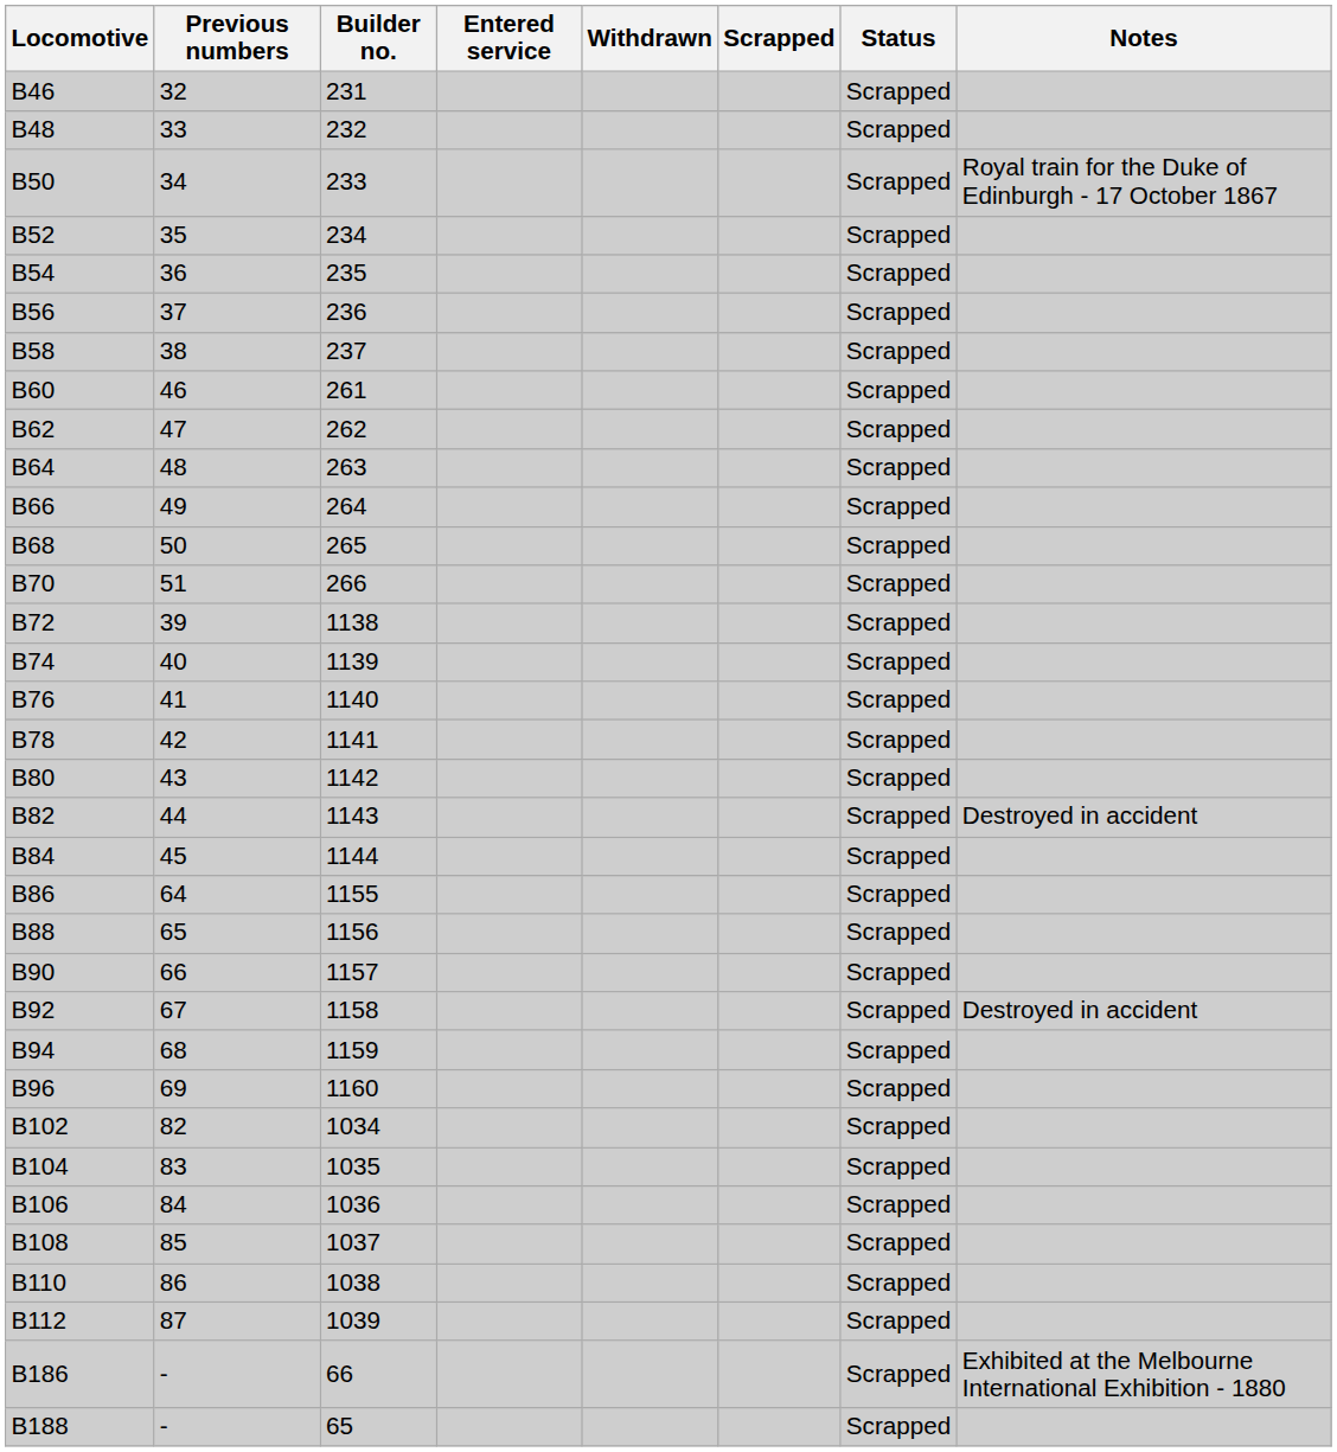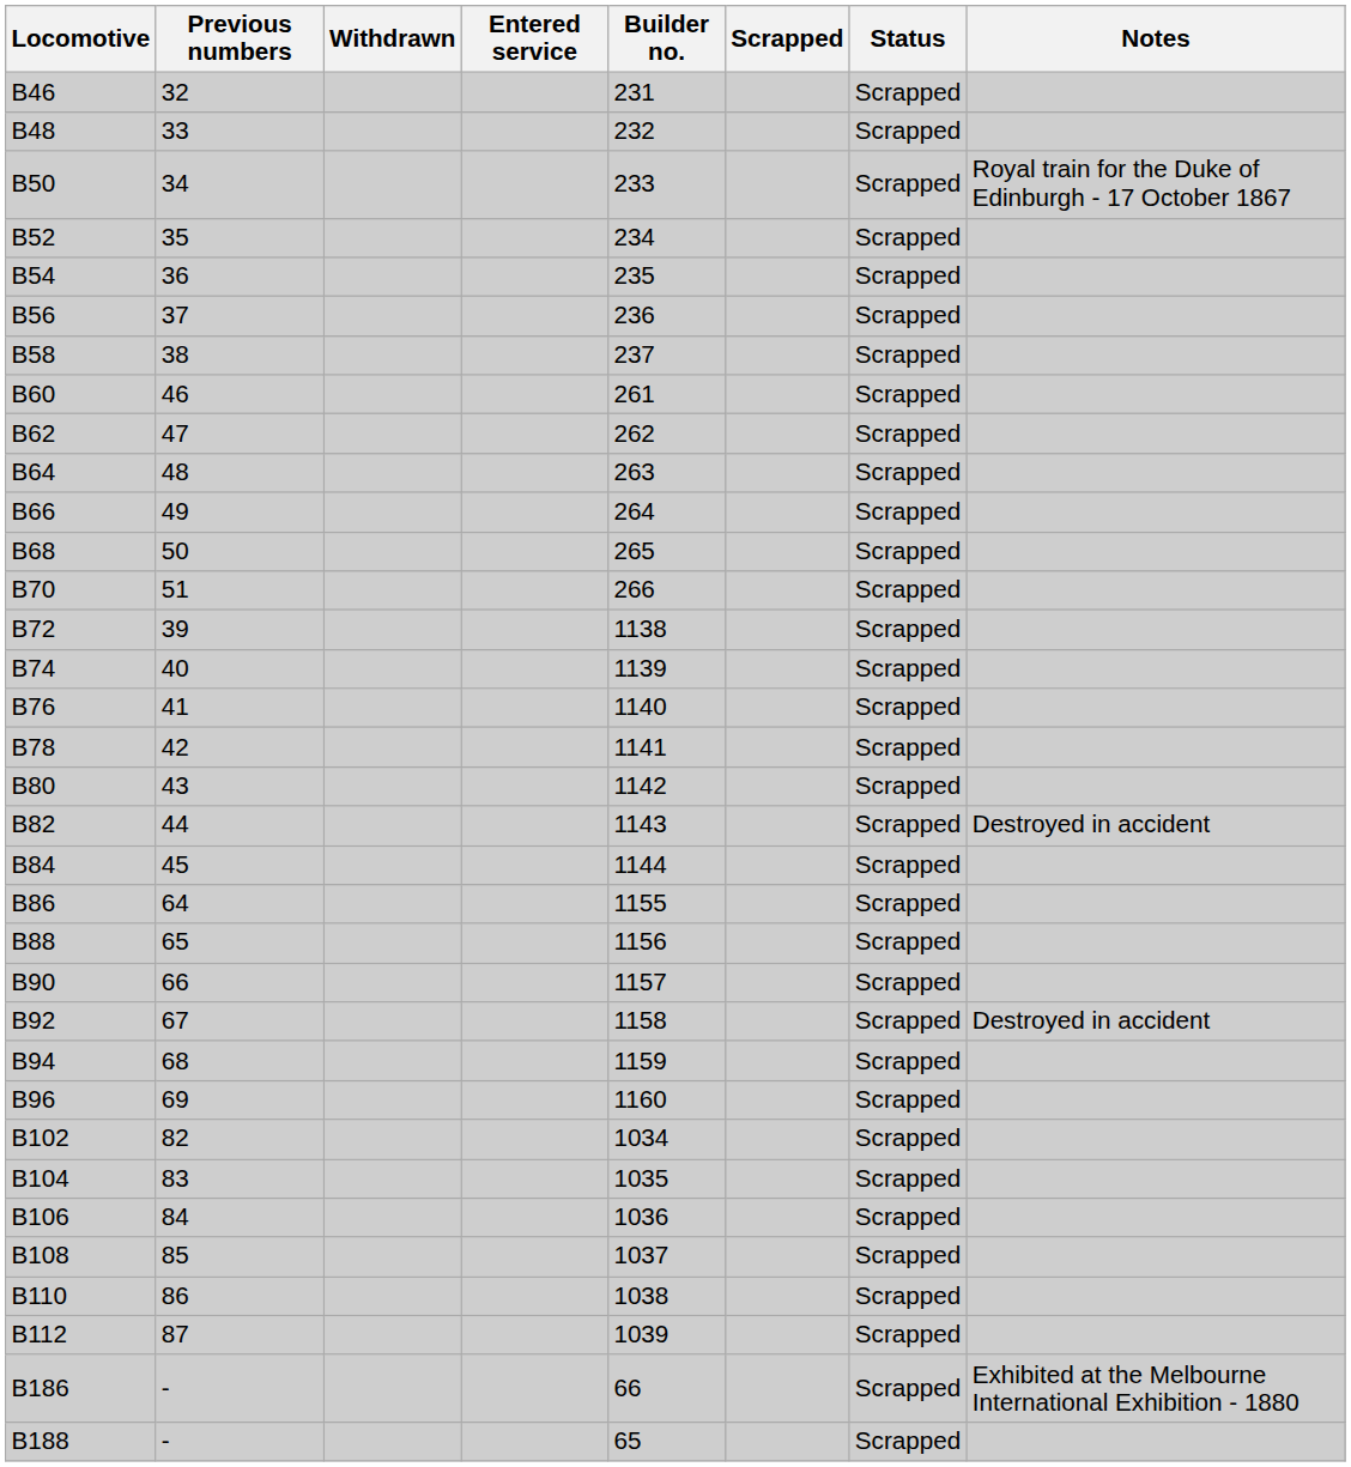 <table class="wikitable sortable mw-collapsible">
 <tr>
 <th scope="col">Locomotive</th>
 <th scope="col">Previous numbers</th>
+<th scope="col">Withdrawn</th>
+<th scope="col">Entered service</th>
 <th scope="col">Builder no.</th>
-<th scope="col">Entered service</th>
-<th scope="col">Withdrawn</th>
 <th scope="col">Scrapped</th>
 <th scope="col">Status</th>
 <th scope="col" class="unsortable">Notes</th>
 </tr>
 <tr bgcolor=#cecece>
 <td>B46</td>
 <td>32</td>
-<td>231</td>
 <td></td>
 <td></td>
+<td>231</td>
 <td></td>
 <td>Scrapped</td>
 <td></td>
 </tr>
 <tr bgcolor=#cecece>
 <td>B48</td>
 <td>33</td>
-<td>232</td>
 <td></td>
 <td></td>
+<td>232</td>
 <td></td>
 <td>Scrapped</td>
 <td></td>
 </tr>
 <tr bgcolor=#cecece>
 <td>B50</td>
 <td>34</td>
-<td>233</td>
 <td></td>
 <td></td>
+<td>233</td>
 <td></td>
 <td>Scrapped</td>
 <td>Royal train for the Duke of Edinburgh - 17 October 1867</td>
 </tr>
 <tr bgcolor=#cecece>
 <td>B52</td>
 <td>35</td>
-<td>234</td>
 <td></td>
 <td></td>
+<td>234</td>
 <td></td>
 <td>Scrapped</td>
 <td></td>
 </tr>
 <tr bgcolor=#cecece>
 <td>B54</td>
 <td>36</td>
-<td>235</td>
 <td></td>
 <td></td>
+<td>235</td>
 <td></td>
 <td>Scrapped</td>
 <td></td>
 </tr>
 <tr bgcolor=#cecece>
 <td>B56</td>
 <td>37</td>
-<td>236</td>
 <td></td>
 <td></td>
+<td>236</td>
 <td></td>
 <td>Scrapped</td>
 <td></td>
 </tr>
 <tr bgcolor=#cecece>
 <td>B58</td>
 <td>38</td>
-<td>237</td>
 <td></td>
 <td></td>
+<td>237</td>
 <td></td>
 <td>Scrapped</td>
 <td></td>
 </tr>
 <tr bgcolor=#cecece>
 <td>B60</td>
 <td>46</td>
-<td>261</td>
 <td></td>
 <td></td>
+<td>261</td>
 <td></td>
 <td>Scrapped</td>
 <td></td>
 </tr>
 <tr bgcolor=#cecece>
 <td>B62</td>
 <td>47</td>
-<td>262</td>
 <td></td>
 <td></td>
+<td>262</td>
 <td></td>
 <td>Scrapped</td>
 <td></td>
 </tr>
 <tr bgcolor=#cecece>
 <td>B64</td>
 <td>48</td>
-<td>263</td>
 <td></td>
 <td></td>
+<td>263</td>
 <td></td>
 <td>Scrapped</td>
 <td></td>
 </tr>
 <tr bgcolor=#cecece>
 <td>B66</td>
 <td>49</td>
-<td>264</td>
 <td></td>
 <td></td>
+<td>264</td>
 <td></td>
 <td>Scrapped</td>
 <td></td>
 </tr>
 <tr bgcolor=#cecece>
 <td>B68</td>
 <td>50</td>
-<td>265</td>
 <td></td>
 <td></td>
+<td>265</td>
 <td></td>
 <td>Scrapped</td>
 <td></td>
 </tr>
 <tr bgcolor=#cecece>
 <td>B70</td>
 <td>51</td>
-<td>266</td>
 <td></td>
 <td></td>
+<td>266</td>
 <td></td>
 <td>Scrapped</td>
 <td></td>
 </tr>
 <tr bgcolor=#cecece>
 <td>B72</td>
 <td>39</td>
-<td>1138</td>
 <td></td>
 <td></td>
+<td>1138</td>
 <td></td>
 <td>Scrapped</td>
 <td></td>
 </tr>
 <tr bgcolor=#cecece>
 <td>B74</td>
 <td>40</td>
-<td>1139</td>
 <td></td>
 <td></td>
+<td>1139</td>
 <td></td>
 <td>Scrapped</td>
 <td></td>
 </tr>
 <tr bgcolor=#cecece>
 <td>B76</td>
 <td>41</td>
-<td>1140</td>
 <td></td>
 <td></td>
+<td>1140</td>
 <td></td>
 <td>Scrapped</td>
 <td></td>
 </tr>
 <tr bgcolor=#cecece>
 <td>B78</td>
 <td>42</td>
-<td>1141</td>
 <td></td>
 <td></td>
+<td>1141</td>
 <td></td>
 <td>Scrapped</td>
 <td></td>
 </tr>
 <tr bgcolor=#cecece>
 <td>B80</td>
 <td>43</td>
-<td>1142</td>
 <td></td>
 <td></td>
+<td>1142</td>
 <td></td>
 <td>Scrapped</td>
 <td></td>
 </tr>
 <tr bgcolor=#cecece>
 <td>B82</td>
 <td>44</td>
-<td>1143</td>
 <td></td>
 <td></td>
+<td>1143</td>
 <td></td>
 <td>Scrapped</td>
 <td>Destroyed in accident</td>
 </tr>
 <tr bgcolor=#cecece>
 <td>B84</td>
 <td>45</td>
-<td>1144</td>
 <td></td>
 <td></td>
+<td>1144</td>
 <td></td>
 <td>Scrapped</td>
 <td></td>
 </tr>
 <tr bgcolor=#cecece>
 <td>B86</td>
 <td>64</td>
-<td>1155</td>
 <td></td>
 <td></td>
+<td>1155</td>
 <td></td>
 <td>Scrapped</td>
 <td></td>
 </tr>
 <tr bgcolor=#cecece>
 <td>B88</td>
 <td>65</td>
-<td>1156</td>
 <td></td>
 <td></td>
+<td>1156</td>
 <td></td>
 <td>Scrapped</td>
 <td></td>
 </tr>
 <tr bgcolor=#cecece>
 <td>B90</td>
 <td>66</td>
-<td>1157</td>
 <td></td>
 <td></td>
+<td>1157</td>
 <td></td>
 <td>Scrapped</td>
 <td></td>
 </tr>
 <tr bgcolor=#cecece>
 <td>B92</td>
 <td>67</td>
-<td>1158</td>
 <td></td>
 <td></td>
+<td>1158</td>
 <td></td>
 <td>Scrapped</td>
 <td>Destroyed in accident</td>
 </tr>
 <tr bgcolor=#cecece>
 <td>B94</td>
 <td>68</td>
-<td>1159</td>
 <td></td>
 <td></td>
+<td>1159</td>
 <td></td>
 <td>Scrapped</td>
 <td></td>
 </tr>
 <tr bgcolor=#cecece>
 <td>B96</td>
 <td>69</td>
-<td>1160</td>
 <td></td>
 <td></td>
+<td>1160</td>
 <td></td>
 <td>Scrapped</td>
 <td></td>
 </tr>
 <tr bgcolor=#cecece>
 <td>B102</td>
 <td>82</td>
-<td>1034</td>
 <td></td>
 <td></td>
+<td>1034</td>
 <td></td>
 <td>Scrapped</td>
 <td></td>
 </tr>
 <tr bgcolor=#cecece>
 <td>B104</td>
 <td>83</td>
-<td>1035</td>
 <td></td>
 <td></td>
+<td>1035</td>
 <td></td>
 <td>Scrapped</td>
 <td></td>
 </tr>
 <tr bgcolor=#cecece>
 <td>B106</td>
 <td>84</td>
-<td>1036</td>
 <td></td>
 <td></td>
+<td>1036</td>
 <td></td>
 <td>Scrapped</td>
 <td></td>
 </tr>
 <tr bgcolor=#cecece>
 <td>B108</td>
 <td>85</td>
-<td>1037</td>
 <td></td>
 <td></td>
+<td>1037</td>
 <td></td>
 <td>Scrapped</td>
 <td></td>
 </tr>
 <tr bgcolor=#cecece>
 <td>B110</td>
 <td>86</td>
-<td>1038</td>
 <td></td>
 <td></td>
+<td>1038</td>
 <td></td>
 <td>Scrapped</td>
 <td></td>
 </tr>
 <tr bgcolor=#cecece>
 <td>B112</td>
 <td>87</td>
-<td>1039</td>
 <td></td>
 <td></td>
+<td>1039</td>
 <td></td>
 <td>Scrapped</td>
 <td></td>
 </tr>
 <tr bgcolor=#cecece>
 <td>B186</td>
 <td>-</td>
-<td>66</td>
 <td></td>
 <td></td>
+<td>66</td>
 <td></td>
 <td>Scrapped</td>
 <td>Exhibited at the Melbourne International Exhibition - 1880</td>
 </tr>
 <tr bgcolor=#cecece>
 <td>B188</td>
 <td>-</td>
-<td>65</td>
 <td></td>
 <td></td>
+<td>65</td>
 <td></td>
 <td>Scrapped</td>
 <td></td>
 </tr>
 </table>
